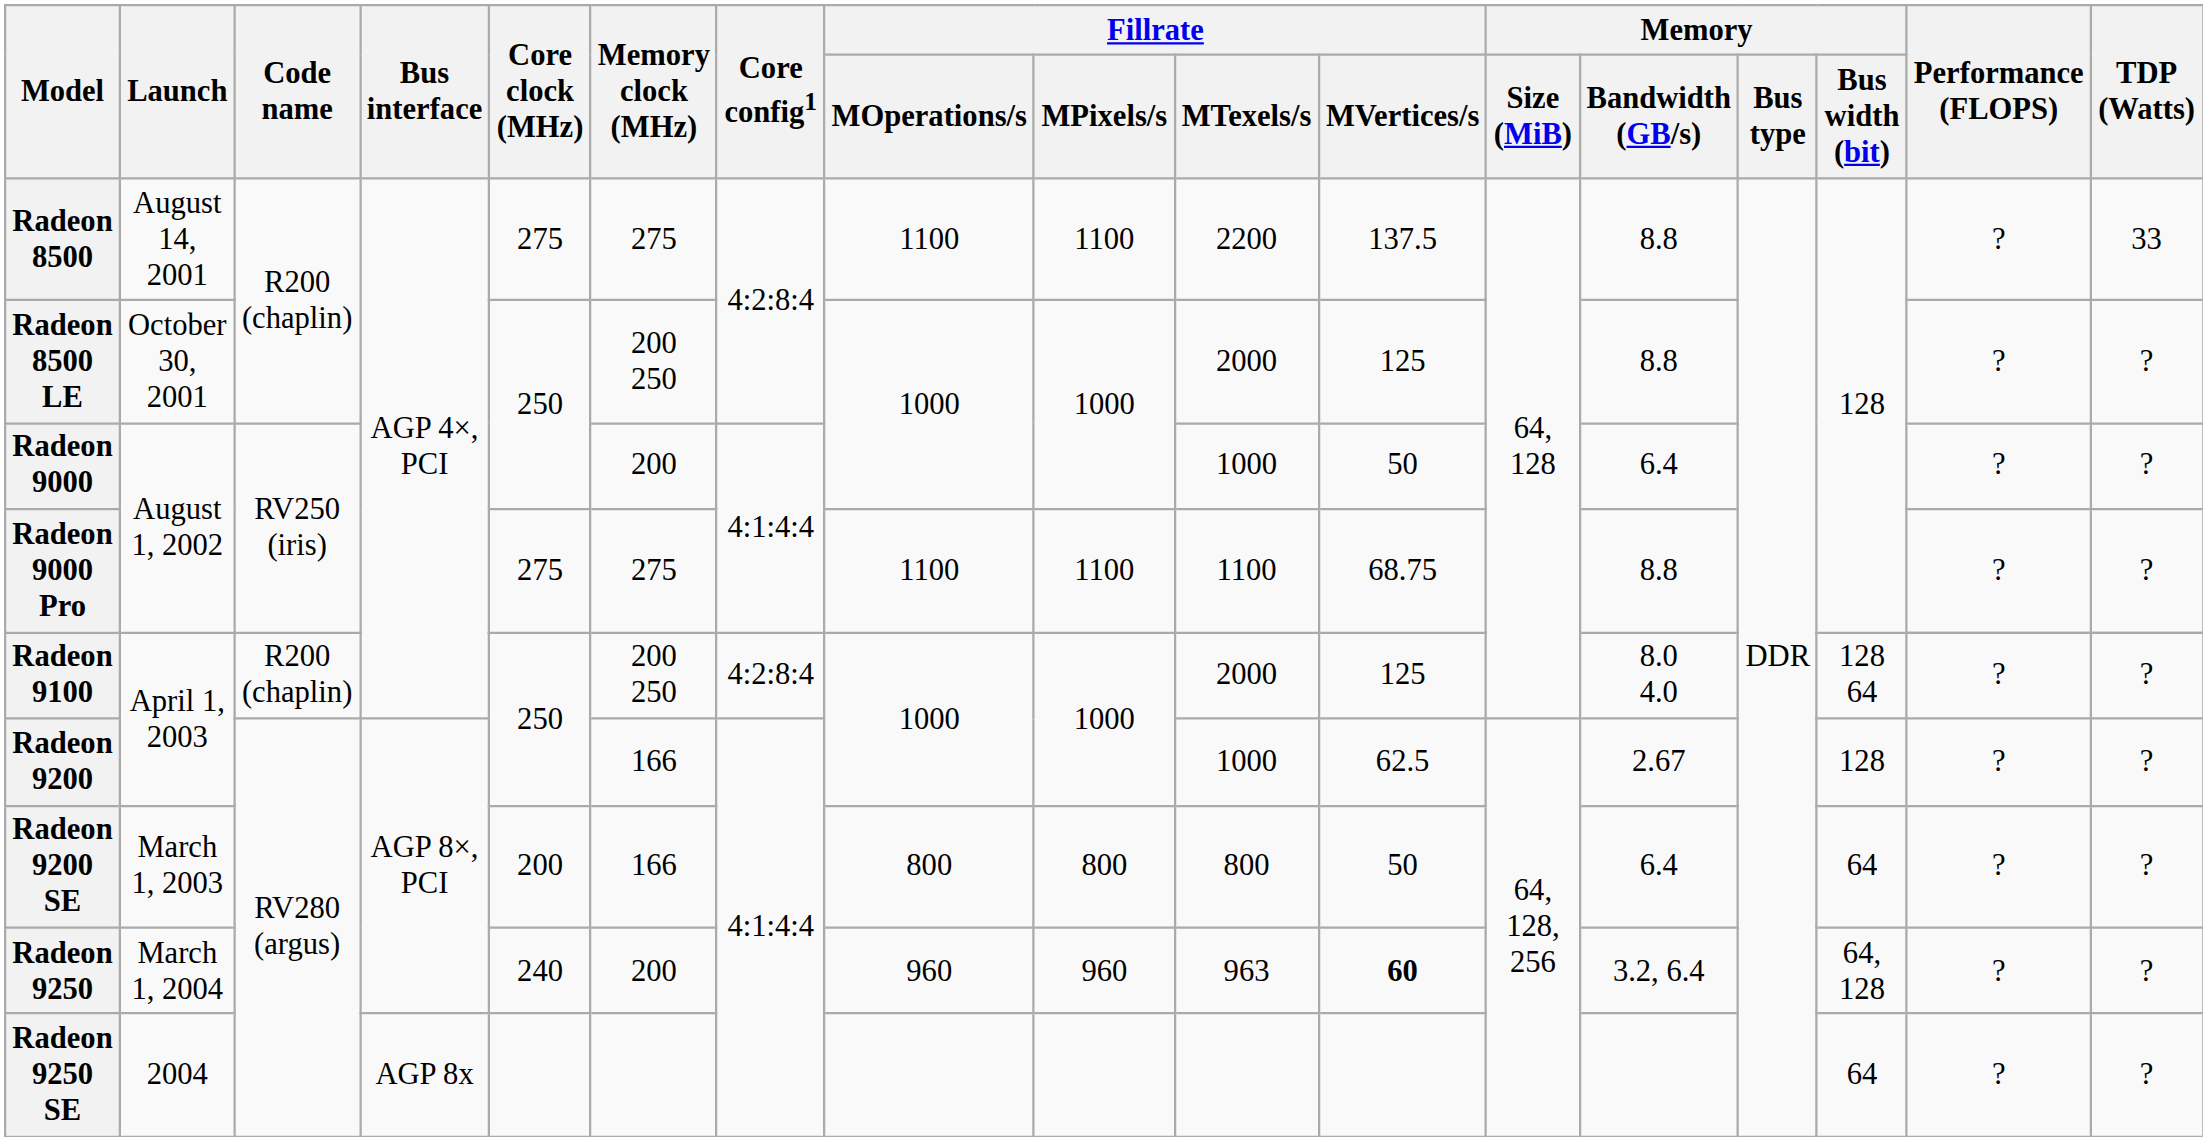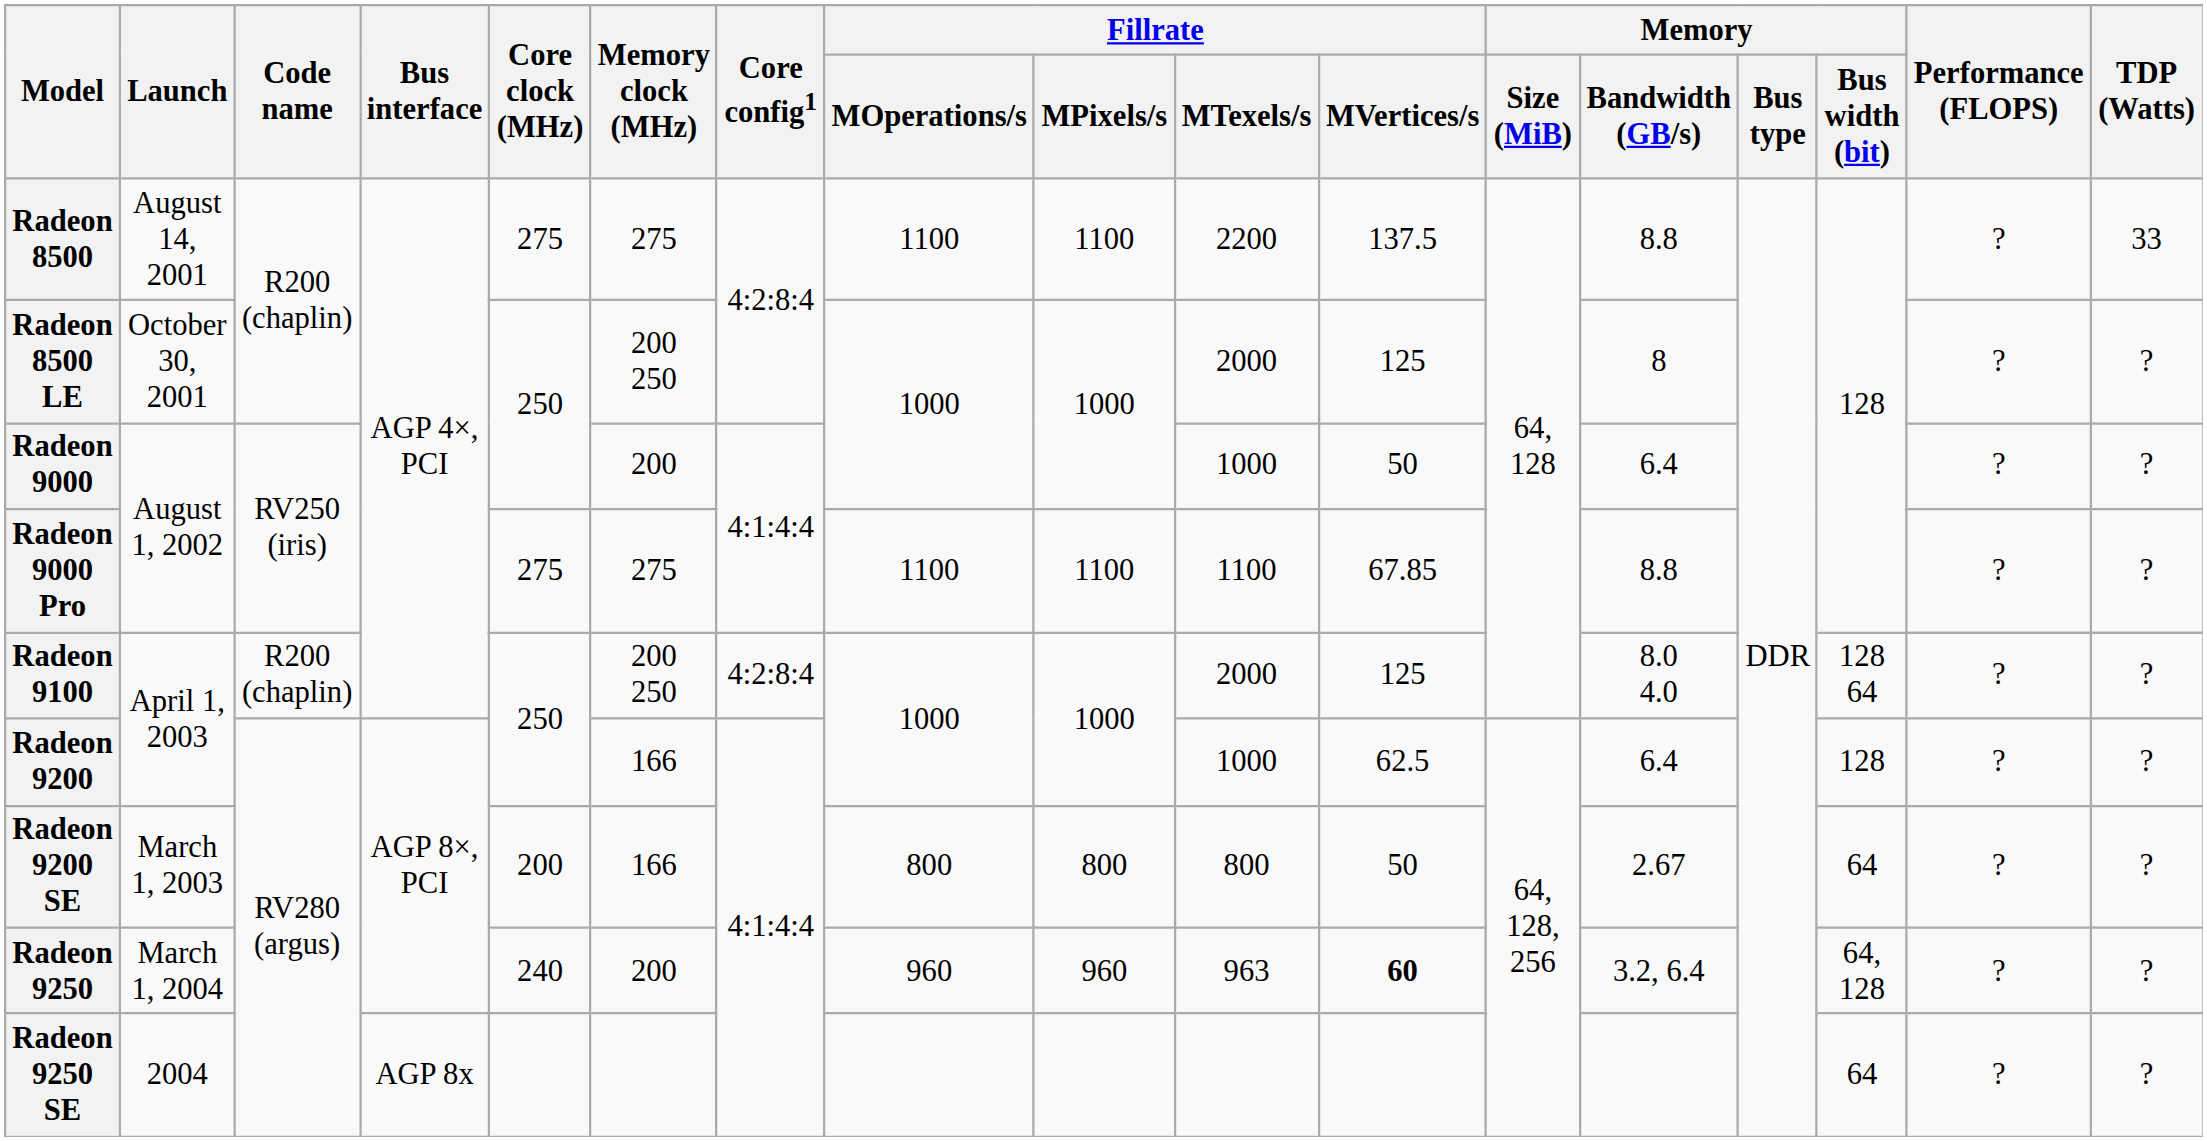 <table class="mw-datatable wikitable sortable sort-under" style="font-size:85%; text-align:center;">
 <tr>
 <th rowspan="2">Model</th>
 <th rowspan="2">Launch</th>
 <th rowspan="2">Code name</th>
 <th rowspan="2">Bus interface</th>
 <th rowspan="2">Core clock (MHz)</th>
 <th rowspan="2">Memory clock (MHz)</th>
 <th rowspan="2">Core config<sup>1</sup></th>
 <th colspan="4"><a href='#'>Fillrate</a></th>
 <th colspan="4">Memory</th>
 <th rowspan="2">Performance (FLOPS)</th>
 <th rowspan="2">TDP (Watts)</th>
 </tr>
 <tr>
 <th>MOperations/s</th>
 <th>MPixels/s</th>
 <th>MTexels/s</th>
 <th>MVertices/s</th>
 <th>Size (<a href='#'>MiB</a>)</th>
 <th>Bandwidth (<a href='#'>GB</a>/s)</th>
 <th>Bus type</th>
 <th>Bus width (<a href='#'>bit</a>)</th>
 </tr>
 <tr>
 <th>Radeon 8500</th>
 <td>August 14, 2001</td>
 <td rowspan="2">R200 (chaplin)</td>
 <td rowspan="6">AGP 4×, PCI</td>
 <td>275</td>
 <td>275</td>
 <td rowspan="2">4:2:8:4</td>
 <td>1100</td>
 <td>1100</td>
 <td>2200</td>
 <td>137.5</td>
 <td rowspan="6">64, 128</td>
 <td>8.8</td>
 <td rowspan="10">DDR</td>
 <td rowspan="5">128</td>
 <td>?</td>
 <td>33</td>
 </tr>
 <tr>
 <th>Radeon 8500 LE</th>
 <td>October 30, 2001</td>
 <td rowspan="2">250</td>
 <td>200<br>250</td>
 <td rowspan="2">1000</td>
 <td rowspan="2">1000</td>
 <td>2000</td>
 <td>125</td>
-<td>8.8</td>
+<td>8</td>
 <td>?</td>
 <td>?</td>
 </tr>
 <tr>
 <th>Radeon 9000</th>
 <td rowspan="2">August 1, 2002</td>
 <td rowspan="2">RV250 (iris)</td>
 <td>200</td>
 <td rowspan="2">4:1:4:4</td>
 <td>1000</td>
 <td>50</td>
 <td>6.4</td>
 <td>?</td>
 <td>?</td>
 </tr>
 <tr>
 <th>Radeon 9000 Pro</th>
 <td>275</td>
 <td>275</td>
 <td>1100</td>
 <td>1100</td>
 <td>1100</td>
-<td>68.75</td>
+<td>67.85</td>
 <td>8.8</td>
 <td>?</td>
 <td>?</td>
 </tr>
 <tr>
 <th rowspan="2" >Radeon 9100</th>
 <td rowspan="3">April 1, 2003</td>
 <td rowspan="2">R200 (chaplin)</td>
 <td rowspan="3">250</td>
 <td rowspan="2">200<br>250</td>
 <td rowspan="2">4:2:8:4</td>
 <td rowspan="3">1000</td>
 <td rowspan="3">1000</td>
 <td rowspan="2">2000</td>
 <td rowspan="2">125</td>
 <td rowspan="2">8.0<br>4.0</td>
 </tr>
 <tr>
 <td>128<br>64</td>
 <td>?</td>
 <td>?</td>
 </tr>
 <tr>
 <th>Radeon 9200</th>
 <td rowspan="4">RV280 (argus)</td>
 <td rowspan="3">AGP 8×, PCI</td>
 <td>166</td>
 <td rowspan="4">4:1:4:4</td>
 <td>1000</td>
 <td>62.5</td>
 <td rowspan="4">64, 128, 256</td>
-<td>2.67</td>
+<td>6.4</td>
 <td>128</td>
 <td>?</td>
 <td>?</td>
 </tr>
 <tr>
 <th>Radeon 9200 SE</th>
 <td>March 1, 2003</td>
 <td>200</td>
 <td>166</td>
 <td>800</td>
 <td>800</td>
 <td>800</td>
 <td>50</td>
-<td>6.4</td>
+<td>2.67</td>
 <td>64</td>
 <td>?</td>
 <td>?</td>
 </tr>
 <tr>
 <th>Radeon 9250</th>
 <td>March 1, 2004</td>
 <td>240</td>
 <td>200</td>
 <td>960</td>
 <td>960</td>
 <td>963</td>
 <td><strong>60</strong></td>
 <td>3.2, 6.4</td>
 <td>64, 128</td>
 <td>?</td>
 <td>?</td>
 </tr>
 <tr>
 <th>Radeon 9250 SE</th>
 <td>2004</td>
 <td>AGP 8x</td>
 <td></td>
 <td></td>
 <td></td>
 <td></td>
 <td></td>
 <td></td>
 <td></td>
 <td>64</td>
 <td>?</td>
 <td>?</td>
 </tr>
 </table>
